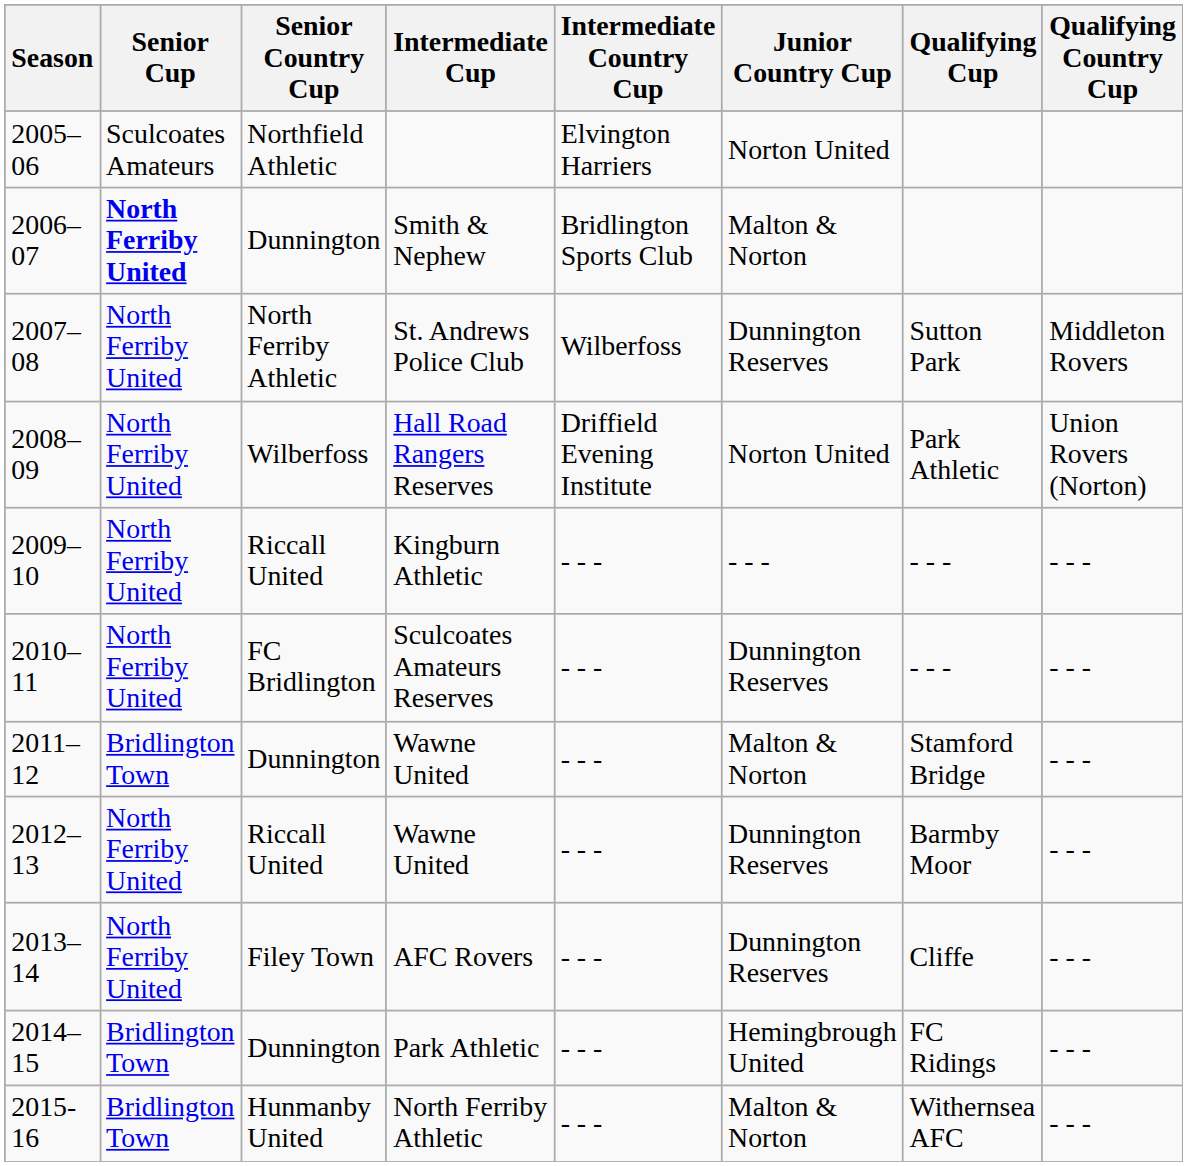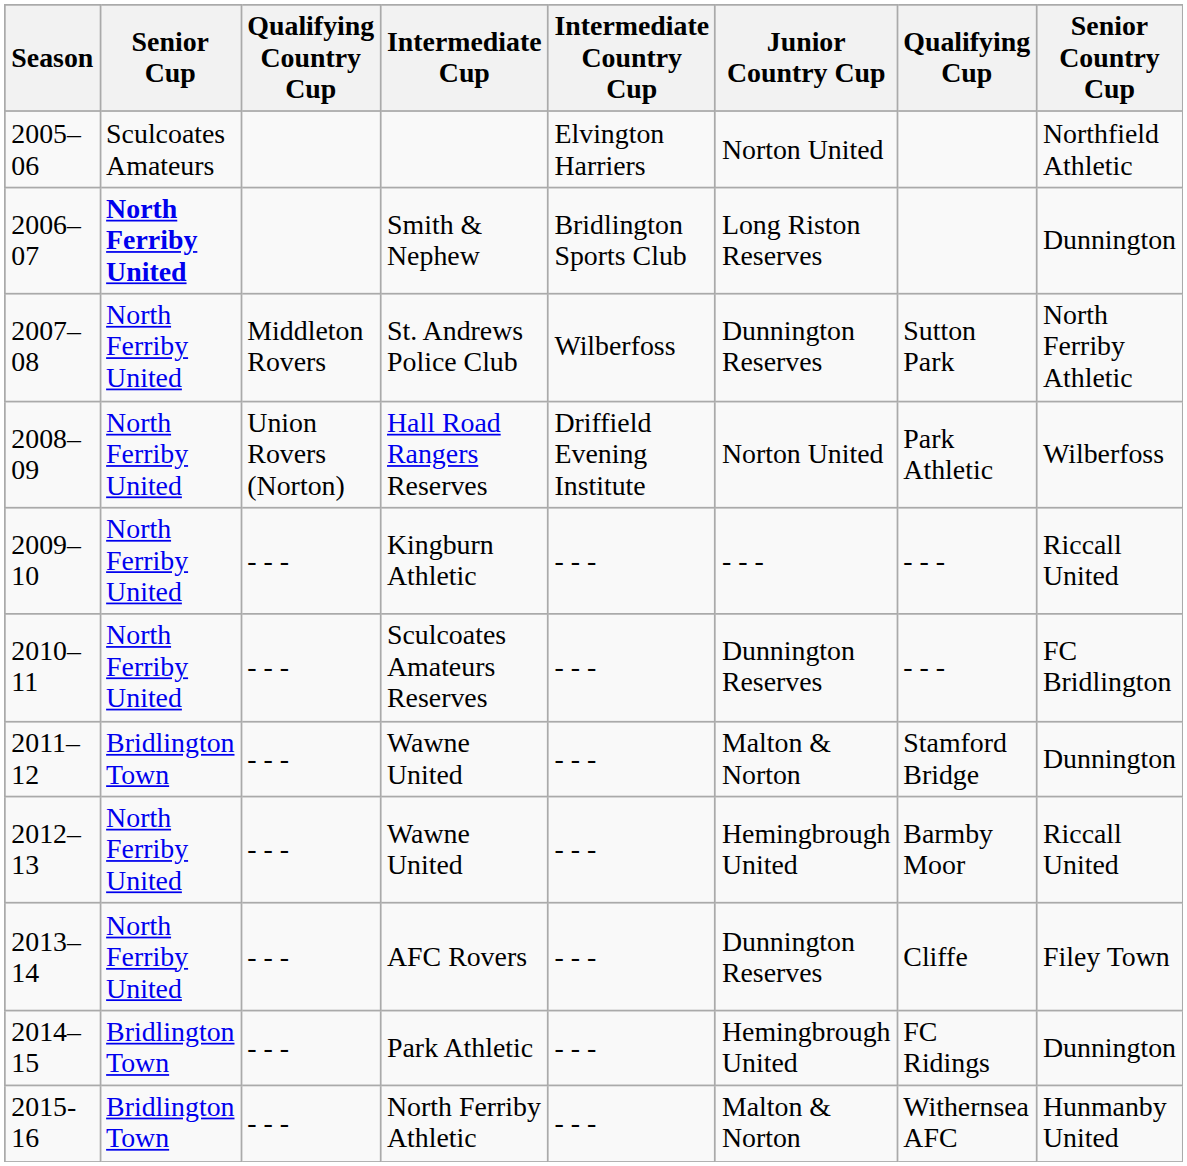 <table class="wikitable" style="textalign-center">
 <tr>
 <th>Season</th>
 <th>Senior Cup</th>
-<th>Senior Country Cup</th>
+<th>Qualifying Country Cup</th>
 <th>Intermediate Cup</th>
 <th>Intermediate Country Cup</th>
 <th>Junior Country Cup</th>
 <th>Qualifying Cup</th>
-<th>Qualifying Country Cup</th>
+<th>Senior Country Cup</th>
 </tr>
 <tr>
 <td>2005–06</td>
 <td>Sculcoates Amateurs</td>
-<td>Northfield Athletic</td>
+<td></td>
 <td></td>
 <td>Elvington Harriers</td>
 <td>Norton United</td>
 <td></td>
-<td></td>
+<td>Northfield Athletic</td>
 </tr>
 <tr>
 <td>2006–07</td>
 <td><strong><a href='#'>North Ferriby United</a></strong></td>
-<td>Dunnington</td>
+<td></td>
 <td>Smith & Nephew</td>
 <td>Bridlington Sports Club</td>
-<td>Malton & Norton</td>
+<td>Long Riston Reserves</td>
 <td></td>
-<td></td>
+<td>Dunnington</td>
 </tr>
 <tr>
 <td>2007–08</td>
 <td><a href='#'>North Ferriby United</a></td>
-<td>North Ferriby Athletic</td>
+<td>Middleton Rovers</td>
 <td>St. Andrews Police Club</td>
 <td>Wilberfoss</td>
 <td>Dunnington Reserves</td>
 <td>Sutton Park</td>
-<td>Middleton Rovers</td>
+<td>North Ferriby Athletic</td>
 </tr>
 <tr>
 <td>2008–09</td>
 <td><a href='#'>North Ferriby United</a></td>
-<td>Wilberfoss</td>
+<td>Union Rovers (Norton)</td>
 <td><a href='#'>Hall Road Rangers</a> Reserves</td>
 <td>Driffield Evening Institute</td>
 <td>Norton United</td>
 <td>Park Athletic</td>
-<td>Union Rovers (Norton)</td>
+<td>Wilberfoss</td>
 </tr>
 <tr>
 <td>2009–10</td>
 <td><a href='#'>North Ferriby United</a></td>
-<td>Riccall United</td>
+<td>- - -</td>
 <td>Kingburn Athletic</td>
 <td>- - -</td>
 <td>- - -</td>
 <td>- - -</td>
-<td>- - -</td>
+<td>Riccall United</td>
 </tr>
 <tr>
 <td>2010–11</td>
 <td><a href='#'>North Ferriby United</a></td>
-<td>FC Bridlington</td>
+<td>- - -</td>
 <td>Sculcoates Amateurs Reserves</td>
 <td>- - -</td>
 <td>Dunnington Reserves</td>
 <td>- - -</td>
-<td>- - -</td>
+<td>FC Bridlington</td>
 </tr>
 <tr>
 <td>2011–12</td>
 <td><a href='#'>Bridlington Town</a></td>
-<td>Dunnington</td>
+<td>- - -</td>
 <td>Wawne United</td>
 <td>- - -</td>
 <td>Malton & Norton</td>
 <td>Stamford Bridge</td>
-<td>- - -</td>
+<td>Dunnington</td>
 </tr>
 <tr>
 <td>2012–13</td>
 <td><a href='#'>North Ferriby United</a></td>
-<td>Riccall United</td>
+<td>- - -</td>
 <td>Wawne United</td>
 <td>- - -</td>
-<td>Dunnington Reserves</td>
+<td>Hemingbrough United</td>
 <td>Barmby Moor</td>
-<td>- - -</td>
+<td>Riccall United</td>
 </tr>
 <tr>
 <td>2013–14</td>
 <td><a href='#'>North Ferriby United</a></td>
-<td>Filey Town</td>
+<td>- - -</td>
 <td>AFC Rovers</td>
 <td>- - -</td>
 <td>Dunnington Reserves</td>
 <td>Cliffe</td>
-<td>- - -</td>
+<td>Filey Town</td>
 </tr>
 <tr>
 <td>2014–15</td>
 <td><a href='#'>Bridlington Town</a></td>
-<td>Dunnington</td>
+<td>- - -</td>
 <td>Park Athletic</td>
 <td>- - -</td>
 <td>Hemingbrough United</td>
 <td>FC Ridings</td>
-<td>- - -</td>
+<td>Dunnington</td>
 </tr>
 <tr>
 <td>2015-16</td>
 <td><a href='#'>Bridlington Town</a></td>
-<td>Hunmanby United</td>
+<td>- - -</td>
 <td>North Ferriby Athletic</td>
 <td>- - -</td>
 <td>Malton & Norton</td>
 <td>Withernsea AFC</td>
-<td>- - -</td>
+<td>Hunmanby United</td>
 </tr>
 </table>
